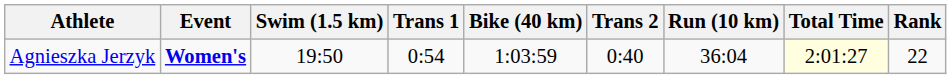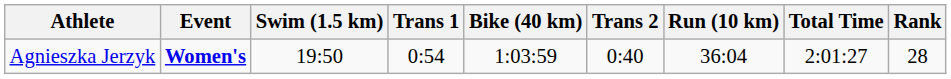 <table class="wikitable" style="font-size:90%">
 <tr>
 <th>Athlete</th>
 <th>Event</th>
 <th>Swim (1.5 km)</th>
 <th>Trans 1</th>
 <th>Bike (40 km)</th>
 <th>Trans 2</th>
 <th>Run (10 km)</th>
 <th>Total Time</th>
 <th>Rank</th>
 </tr>
 <tr align=center>
 <td align=left><a href='#'>Agnieszka Jerzyk</a></td>
 <td align=left><strong><a href='#'>Women's</a></strong></td>
 <td>19:50</td>
 <td>0:54</td>
 <td>1:03:59</td>
 <td>0:40</td>
 <td>36:04</td>
-<td style="background: lightyellow;">2:01:27</td>
-<td>22</td>
+<td>2:01:27</td>
+<td>28</td>
 </tr>
 </table>
